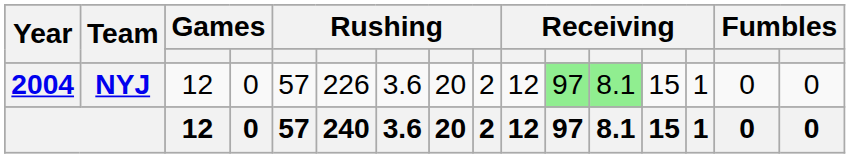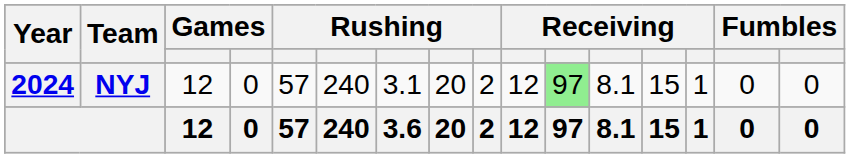 <table class="wikitable" style="text-align:center;">
 <tr>
 <th rowspan="2">Year</th>
 <th rowspan="2">Team</th>
 <th colspan="2">Games</th>
 <th colspan="5">Rushing</th>
 <th colspan="5">Receiving</th>
 <th colspan="2">Fumbles</th>
 </tr>
 <tr>
 <th></th>
 <th></th>
 <th></th>
 <th></th>
 <th></th>
 <th></th>
 <th></th>
 <th></th>
 <th></th>
 <th></th>
 <th></th>
 <th></th>
 <th></th>
 <th></th>
 </tr>
 <tr>
-<th><a href='#'>2004</a></th>
+<th><a href='#'>2024</a></th>
 <th><a href='#'>NYJ</a></th>
 <td>12</td>
 <td>0</td>
 <td>57</td>
-<td>226</td>
-<td>3.6</td>
+<td>240</td>
+<td>3.1</td>
 <td>20</td>
 <td>2</td>
 <td>12</td>
 <td style="background: lightgreen;">97</td>
-<td style="background: lightgreen;">8.1</td>
+<td>8.1</td>
 <td>15</td>
 <td>1</td>
 <td>0</td>
 <td>0</td>
 </tr>
 <tr>
 <th colspan="2"></th>
 <th>12</th>
 <th>0</th>
 <th>57</th>
 <th>240</th>
 <th>3.6</th>
 <th>20</th>
 <th>2</th>
 <th>12</th>
 <th>97</th>
 <th>8.1</th>
 <th>15</th>
 <th>1</th>
 <th>0</th>
 <th>0</th>
 </tr>
 </table>
